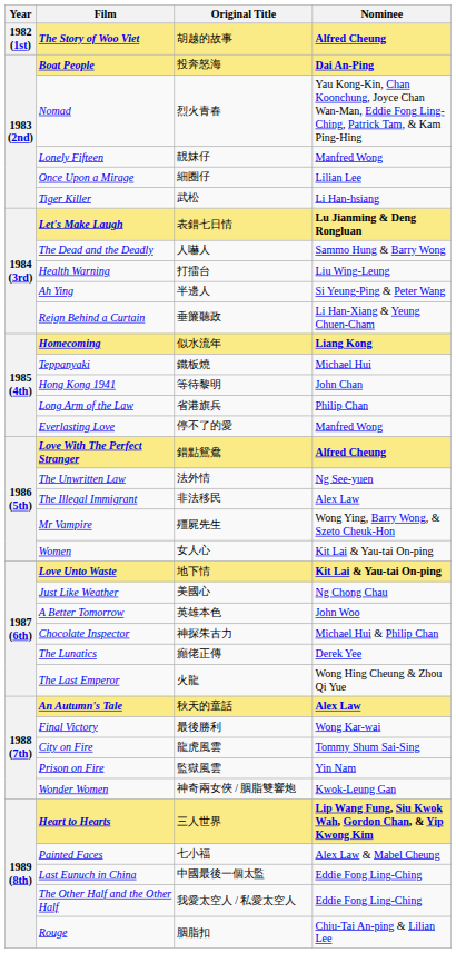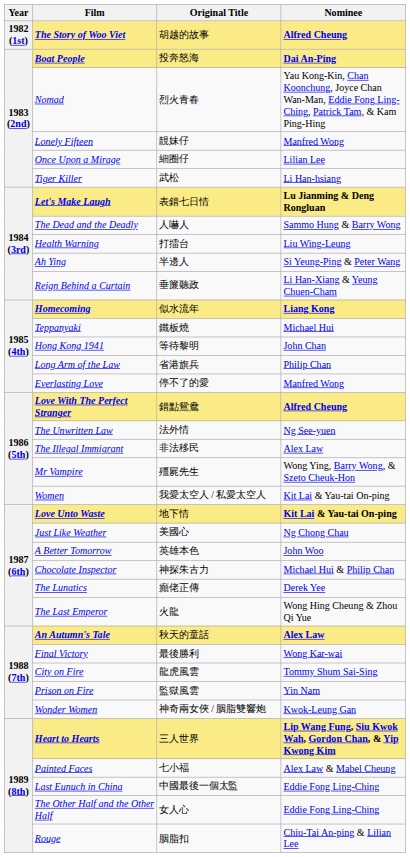 <table class="wikitable unsortable" style="font-size:95%">
 <tr>
 <th scope="col" style="width:5%;">Year</th>
 <th scope="col" style="width:30%;">Film</th>
 <th scope="col" style="width:30%;">Original Title</th>
 <th scope="col" style="width:30%;">Nominee</th>
 </tr>
 <tr>
 <th scope="row" style="text-align:center;">1982<br>(<a href='#'>1st</a>)<br></th>
 <td style="background:#FAEB86"><strong><em><a href='#'>The Story of Woo Viet</a></em></strong></td>
 <td style="background:#FAEB86">胡越的故事</td>
 <td style="background:#FAEB86"><strong><a href='#'>Alfred Cheung</a></strong></td>
 </tr>
 <tr>
 <th rowspan="5" scope="row" style="text-align:center;">1983<br>(<a href='#'>2nd</a>)<br></th>
 <td style="background:#FAEB86"><a href='#'><strong><em>Boat People</em></strong></a></td>
 <td style="background:#FAEB86">投奔怒海</td>
 <td style="background:#FAEB86"><strong><a href='#'>Dai An-Ping</a></strong></td>
 </tr>
 <tr>
 <td><a href='#'><em>Nomad</em></a></td>
 <td>烈火青春</td>
 <td>Yau Kong-Kin, <a href='#'>Chan Koonchung</a>, Joyce Chan Wan-Man, <a href='#'>Eddie Fong Ling-Ching</a>, <a href='#'>Patrick Tam</a>, & Kam Ping-Hing</td>
 </tr>
 <tr>
 <td><em><a href='#'>Lonely Fifteen</a></em></td>
 <td>靚妹仔</td>
 <td><a href='#'>Manfred Wong</a></td>
 </tr>
 <tr>
 <td><em><a href='#'>Once Upon a Mirage</a></em></td>
 <td>細圈仔</td>
 <td><a href='#'>Lilian Lee</a></td>
 </tr>
 <tr>
 <td><em><a href='#'>Tiger Killer</a></em></td>
 <td>武松</td>
 <td><a href='#'>Li Han-hsiang</a></td>
 </tr>
 <tr>
 <th rowspan="5" scope="row" style="text-align:center;">1984<br>(<a href='#'>3rd</a>)<br></th>
 <td style="background:#FAEB86"><strong><em><a href='#'>Let's Make Laugh</a></em></strong></td>
 <td style="background:#FAEB86">表錯七日情</td>
 <td style="background:#FAEB86"><strong>Lu Jianming & Deng Rongluan</strong></td>
 </tr>
 <tr>
 <td><em><a href='#'>The Dead and the Deadly</a></em></td>
 <td>人嚇人</td>
 <td><a href='#'>Sammo Hung</a> & <a href='#'>Barry Wong</a></td>
 </tr>
 <tr>
 <td><em><a href='#'>Health Warning</a></em></td>
 <td>打擂台</td>
 <td><a href='#'>Liu Wing-Leung</a></td>
 </tr>
 <tr>
 <td><em><a href='#'>Ah Ying</a></em></td>
 <td>半邊人</td>
 <td><a href='#'>Si Yeung-Ping</a> & <a href='#'>Peter Wang</a></td>
 </tr>
 <tr>
 <td><em><a href='#'>Reign Behind a Curtain</a></em></td>
 <td>垂簾聽政</td>
 <td><a href='#'>Li Han-Xiang</a> & <a href='#'>Yeung Chuen-Cham</a></td>
 </tr>
 <tr>
 <th rowspan="5" scope="row" style="text-align:center;">1985<br>(<a href='#'>4th</a>)<br></th>
 <td style="background:#FAEB86"><strong><em><a href='#'>Homecoming</a></em></strong></td>
 <td style="background:#FAEB86">似水流年</td>
 <td style="background:#FAEB86"><strong><a href='#'>Liang Kong</a></strong></td>
 </tr>
 <tr>
 <td><a href='#'><em>Teppanyaki</em></a></td>
 <td>鐵板燒</td>
 <td><a href='#'>Michael Hui</a></td>
 </tr>
 <tr>
 <td><em><a href='#'>Hong Kong 1941</a></em></td>
 <td>等待黎明</td>
 <td><a href='#'>John Chan</a></td>
 </tr>
 <tr>
 <td><em><a href='#'>Long Arm of the Law</a></em></td>
 <td>省港旗兵</td>
 <td><a href='#'>Philip Chan</a></td>
 </tr>
 <tr>
 <td><em><a href='#'>Everlasting Love</a></em></td>
 <td>停不了的愛</td>
 <td><a href='#'>Manfred Wong</a></td>
 </tr>
 <tr>
 <th rowspan="5" scope="row" style="text-align:center;">1986<br>(<a href='#'>5th</a>)<br></th>
 <td style="background:#FAEB86"><strong><em><a href='#'>Love With The Perfect Stranger</a></em></strong></td>
 <td style="background:#FAEB86">錯點鴛鴦</td>
 <td style="background:#FAEB86"><strong><a href='#'>Alfred Cheung</a></strong></td>
 </tr>
 <tr>
 <td><a href='#'><em>The Unwritten Law</em></a></td>
 <td>法外情</td>
 <td><a href='#'>Ng See-yuen</a></td>
 </tr>
 <tr>
 <td><em><a href='#'>The Illegal Immigrant</a></em></td>
 <td>非法移民</td>
 <td><a href='#'>Alex Law</a></td>
 </tr>
 <tr>
 <td><em><a href='#'>Mr Vampire</a></em></td>
 <td>殭屍先生</td>
 <td>Wong Ying, <a href='#'>Barry Wong</a>, & <a href='#'>Szeto Cheuk-Hon</a></td>
 </tr>
 <tr>
 <td><a href='#'><em>Women</em></a></td>
-<td>女人心</td>
+<td>我愛太空人 / 私愛太空人</td>
 <td><a href='#'>Kit Lai</a> & Yau-tai On-ping</td>
 </tr>
 <tr>
 <th rowspan="6" scope="row" style="text-align:center;">1987<br>(<a href='#'>6th</a>)<br></th>
 <td style="background:#FAEB86"><strong><em><a href='#'>Love Unto Waste</a></em></strong></td>
 <td style="background:#FAEB86">地下情</td>
 <td style="background:#FAEB86"><strong><a href='#'>Kit Lai</a> & Yau-tai On-ping</strong></td>
 </tr>
 <tr>
 <td><em><a href='#'>Just Like Weather</a></em></td>
 <td>美國心</td>
 <td><a href='#'>Ng Chong Chau</a></td>
 </tr>
 <tr>
 <td><em><a href='#'>A Better Tomorrow</a></em></td>
 <td>英雄本色</td>
 <td><a href='#'>John Woo</a></td>
 </tr>
 <tr>
 <td><em><a href='#'>Chocolate Inspector</a></em></td>
 <td>神探朱古力</td>
 <td><a href='#'>Michael Hui</a> & <a href='#'>Philip Chan</a></td>
 </tr>
 <tr>
 <td><em><a href='#'>The Lunatics</a></em></td>
 <td>癲佬正傳</td>
 <td><a href='#'>Derek Yee</a></td>
 </tr>
 <tr>
 <td><em><a href='#'>The Last Emperor</a></em></td>
 <td>火龍</td>
 <td>Wong Hing Cheung & Zhou Qi Yue</td>
 </tr>
 <tr>
 <th rowspan="5" scope="row" style="text-align:center;">1988<br>(<a href='#'>7th</a>)<br></th>
 <td style="background:#FAEB86"><strong><em><a href='#'>An Autumn's Tale</a></em></strong></td>
 <td style="background:#FAEB86">秋天的童話</td>
 <td style="background:#FAEB86"><strong><a href='#'>Alex Law</a></strong></td>
 </tr>
 <tr>
 <td><em><a href='#'>Final Victory</a></em></td>
 <td>最後勝利</td>
 <td><a href='#'>Wong Kar-wai</a></td>
 </tr>
 <tr>
 <td><em><a href='#'>City on Fire</a></em></td>
 <td>龍虎風雲</td>
 <td><a href='#'>Tommy Shum Sai-Sing</a></td>
 </tr>
 <tr>
 <td><em><a href='#'>Prison on Fire</a></em></td>
 <td>監獄風雲</td>
 <td><a href='#'>Yin Nam</a></td>
 </tr>
 <tr>
 <td><a href='#'><em>Wonder Women</em></a></td>
 <td>神奇兩女俠 / 胭脂雙響炮</td>
 <td><a href='#'>Kwok-Leung Gan</a></td>
 </tr>
 <tr>
 <th rowspan="5" scope="row" style="text-align:center;">1989<br>(<a href='#'>8th</a>)<br></th>
 <td style="background:#FAEB86"><strong><em><a href='#'>Heart to Hearts</a></em></strong></td>
 <td style="background:#FAEB86">三人世界</td>
 <td style="background:#FAEB86"><strong><a href='#'>Lip Wang Fung</a>, <a href='#'>Siu Kwok Wah</a>, <a href='#'>Gordon Chan</a>, & <a href='#'>Yip Kwong Kim</a></strong></td>
 </tr>
 <tr>
 <td><em><a href='#'>Painted Faces</a></em></td>
 <td>七小福</td>
 <td><a href='#'>Alex Law</a> & <a href='#'>Mabel Cheung</a></td>
 </tr>
 <tr>
 <td><em><a href='#'>Last Eunuch in China</a></em></td>
 <td>中國最後一個太監</td>
 <td><a href='#'>Eddie Fong Ling-Ching</a></td>
 </tr>
 <tr>
 <td><em><a href='#'>The Other Half and the Other Half</a></em></td>
-<td>我愛太空人 / 私愛太空人</td>
+<td>女人心</td>
 <td><a href='#'>Eddie Fong Ling-Ching</a></td>
 </tr>
 <tr>
 <td><em><a href='#'>Rouge</a></em></td>
 <td>胭脂扣</td>
 <td><a href='#'>Chiu-Tai An-ping</a> & <a href='#'>Lilian Lee</a></td>
 </tr>
 </table>
